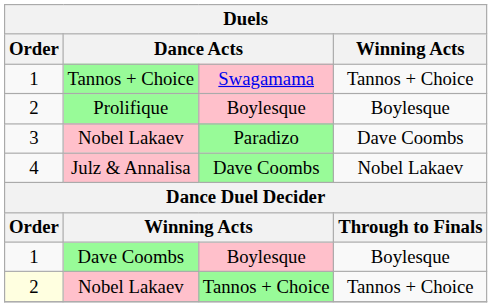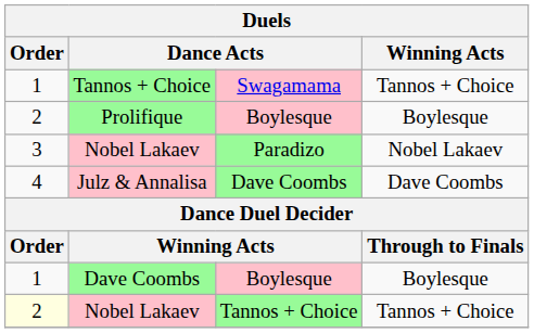 <table class="wikitable" style="text-align:center;">
 <tr>
 <th colspan="4">Duels</th>
 </tr>
 <tr>
 <th>Order</th>
 <th colspan="2">Dance Acts</th>
 <th>Winning Acts</th>
 </tr>
 <tr>
 <td>1</td>
 <td style="background:palegreen">Tannos + Choice</td>
 <td style="background:pink"><a href='#'>Swagamama</a></td>
 <td>Tannos + Choice</td>
 </tr>
 <tr>
 <td>2</td>
 <td style="background:palegreen">Prolifique</td>
 <td style="background:pink">Boylesque</td>
 <td>Boylesque</td>
 </tr>
 <tr>
 <td>3</td>
 <td style="background:pink">Nobel Lakaev</td>
 <td style="background:palegreen">Paradizo</td>
-<td>Dave Coombs</td>
+<td>Nobel Lakaev</td>
 </tr>
 <tr>
 <td>4</td>
 <td style="background:pink">Julz & Annalisa</td>
 <td style="background:palegreen">Dave Coombs</td>
-<td>Nobel Lakaev</td>
+<td>Dave Coombs</td>
 </tr>
 <tr>
 <th colspan="4">Dance Duel Decider</th>
 </tr>
 <tr>
 <th>Order</th>
 <th colspan="2">Winning Acts</th>
 <th>Through to Finals</th>
 </tr>
 <tr>
 <td>1</td>
 <td style="background:palegreen">Dave Coombs</td>
 <td style="background:pink">Boylesque</td>
 <td>Boylesque</td>
 </tr>
 <tr>
 <td style="background: lightyellow;">2</td>
 <td style="background:pink">Nobel Lakaev</td>
 <td style="background:palegreen">Tannos + Choice</td>
 <td>Tannos + Choice</td>
 </tr>
 <tr>
 </tr>
 </table>
